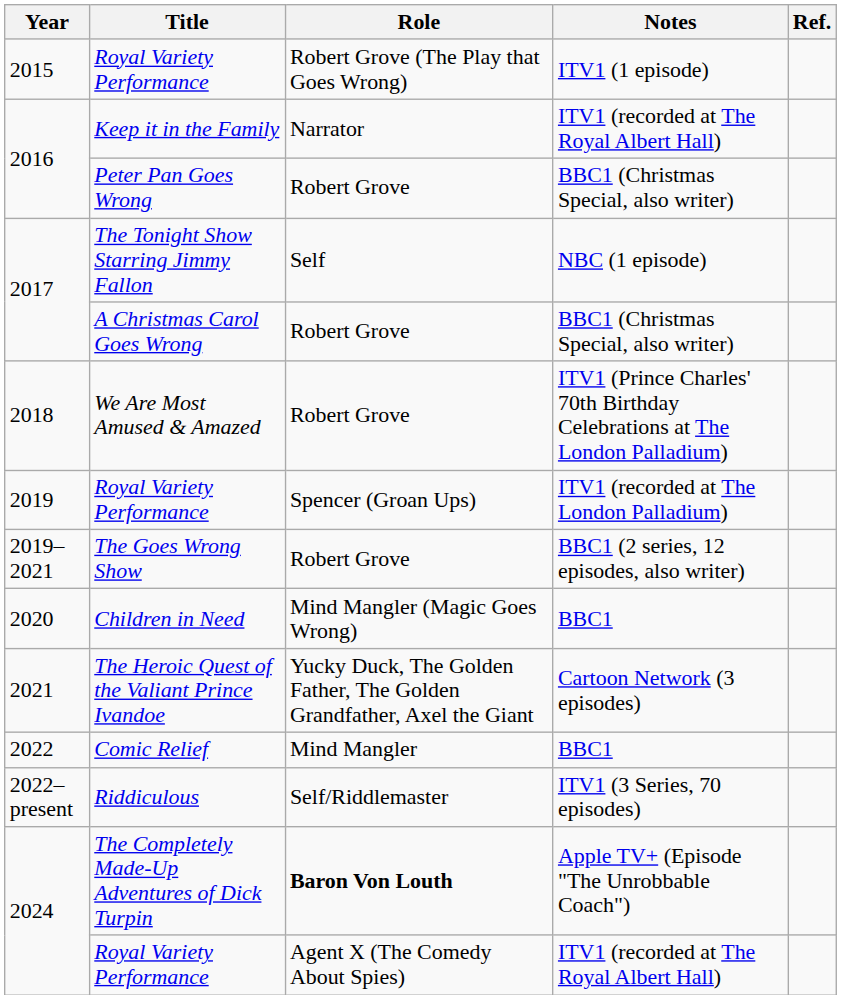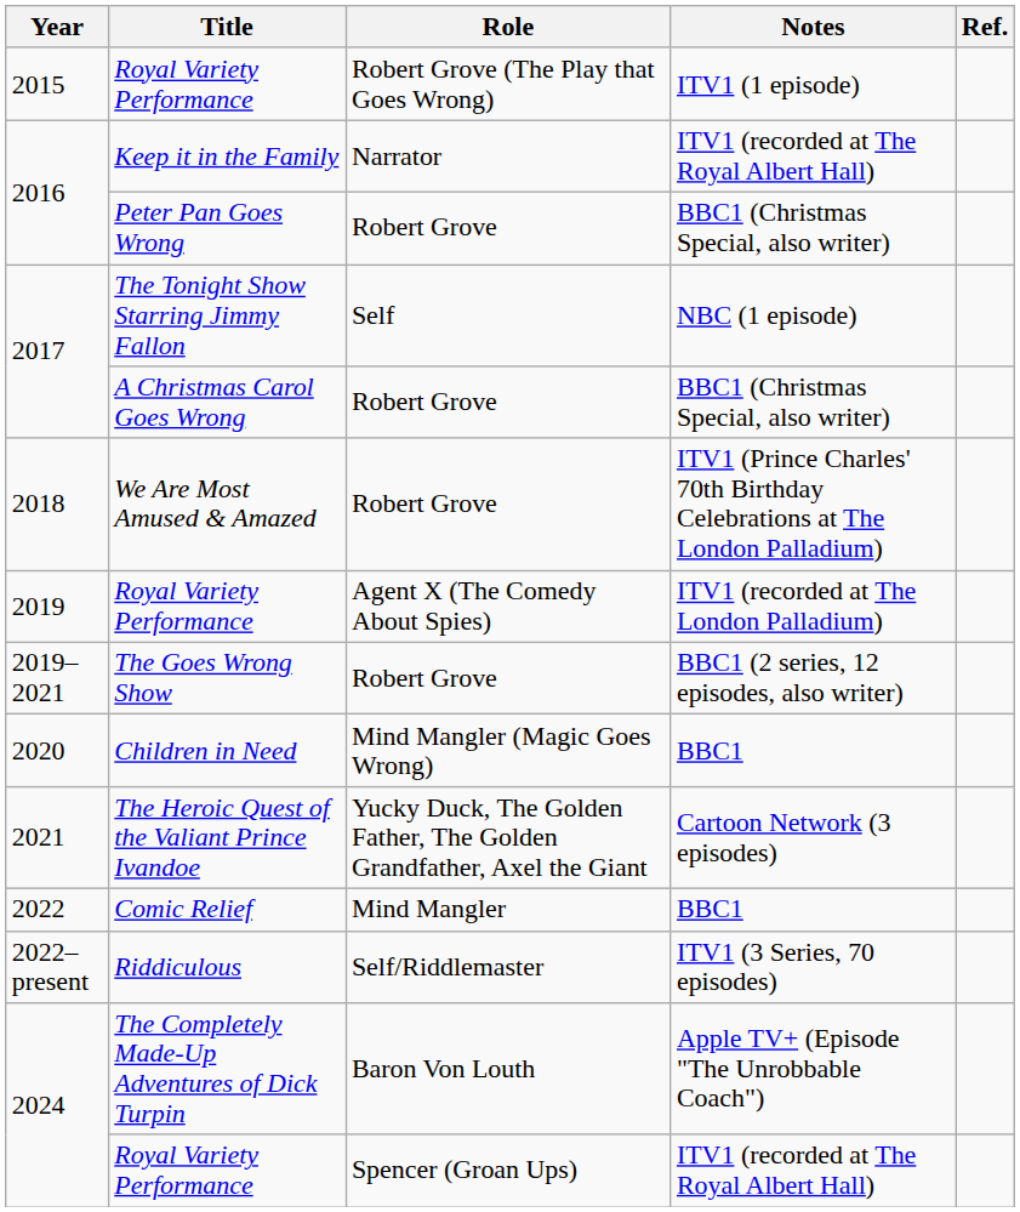 <table class="wikitable">
 <tr>
 <th>Year</th>
 <th>Title</th>
 <th>Role</th>
 <th>Notes</th>
 <th>Ref.</th>
 </tr>
 <tr>
 <td>2015</td>
 <td><em><a href='#'>Royal Variety Performance</a></em></td>
 <td>Robert Grove (The Play that Goes Wrong)</td>
 <td><a href='#'>ITV1</a> (1 episode)</td>
 <td></td>
 </tr>
 <tr>
 <td rowspan="2">2016</td>
 <td><em><a href='#'>Keep it in the Family</a></em></td>
 <td>Narrator</td>
 <td><a href='#'>ITV1</a> (recorded at <a href='#'>The Royal Albert Hall</a>)</td>
 <td></td>
 </tr>
 <tr>
 <td><em><a href='#'>Peter Pan Goes Wrong</a></em></td>
 <td>Robert Grove</td>
 <td><a href='#'>BBC1</a> (Christmas Special, also writer)</td>
 <td></td>
 </tr>
 <tr>
 <td rowspan="2">2017</td>
 <td><em><a href='#'>The Tonight Show Starring Jimmy Fallon</a></em></td>
 <td>Self</td>
 <td><a href='#'>NBC</a> (1 episode)</td>
 <td></td>
 </tr>
 <tr>
 <td><em><a href='#'>A Christmas Carol Goes Wrong</a></em></td>
 <td>Robert Grove</td>
 <td><a href='#'>BBC1</a> (Christmas Special, also writer)</td>
 <td></td>
 </tr>
 <tr>
 <td>2018</td>
 <td><em>We Are Most Amused & Amazed</em></td>
 <td>Robert Grove</td>
 <td><a href='#'>ITV1</a> (Prince Charles' 70th Birthday Celebrations at <a href='#'>The London Palladium</a>)</td>
 <td></td>
 </tr>
 <tr>
 <td>2019</td>
 <td><em><a href='#'>Royal Variety Performance</a></em></td>
-<td>Spencer (Groan Ups)</td>
+<td>Agent X (The Comedy About Spies)</td>
 <td><a href='#'>ITV1</a> (recorded at <a href='#'>The London Palladium</a>)</td>
 <td></td>
 </tr>
 <tr>
 <td>2019–2021</td>
 <td><em><a href='#'>The Goes Wrong Show</a></em></td>
 <td>Robert Grove</td>
 <td><a href='#'>BBC1</a> (2 series, 12 episodes, also writer)</td>
 <td></td>
 </tr>
 <tr>
 <td>2020</td>
 <td><em><a href='#'>Children in Need</a></em></td>
 <td>Mind Mangler (Magic Goes Wrong)</td>
 <td><a href='#'>BBC1</a></td>
 <td></td>
 </tr>
 <tr>
 <td>2021</td>
 <td><em><a href='#'>The Heroic Quest of the Valiant Prince Ivandoe</a></em></td>
 <td>Yucky Duck, The Golden Father, The Golden Grandfather, Axel the Giant</td>
 <td><a href='#'>Cartoon Network</a> (3 episodes)</td>
 <td></td>
 </tr>
 <tr>
 <td>2022</td>
 <td><em><a href='#'>Comic Relief</a></em></td>
 <td>Mind Mangler</td>
 <td><a href='#'>BBC1</a></td>
 <td></td>
 </tr>
 <tr>
 <td>2022–present</td>
 <td><em><a href='#'>Riddiculous</a></em></td>
 <td>Self/Riddlemaster</td>
 <td><a href='#'>ITV1</a> (3 Series, 70 episodes)</td>
 <td></td>
 </tr>
 <tr>
 <td rowspan="2">2024</td>
 <td><em><a href='#'>The Completely Made-Up Adventures of Dick Turpin</a></em></td>
-<td><strong>Baron Von Louth</strong></td>
+<td>Baron Von Louth</td>
 <td><a href='#'>Apple TV+</a> (Episode "The Unrobbable Coach")</td>
 <td></td>
 </tr>
 <tr>
 <td><em><a href='#'>Royal Variety Performance</a></em></td>
-<td>Agent X (The Comedy About Spies)</td>
+<td>Spencer (Groan Ups)</td>
 <td><a href='#'>ITV1</a> (recorded at <a href='#'>The Royal Albert Hall</a>)</td>
 <td></td>
 </tr>
 </table>
